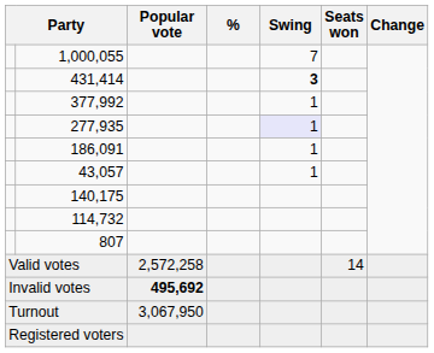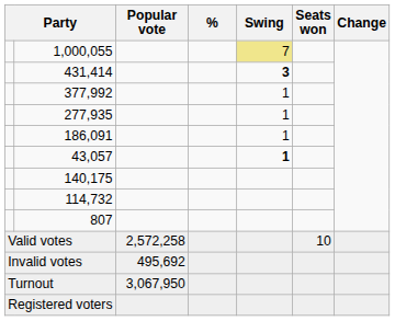 <table class=wikitable style="text-align:right">
 <tr>
 <th colspan=2>Party</th>
 <th width=80px>Popular vote</th>
 <th width=50px>%</th>
 <th width=60px>Swing</th>
 <th width=40px>Seats<br>won</th>
 <th width=45px>Change</th>
 </tr>
 <tr>
 <td></td>
 <td>1,000,055</td>
 <td></td>
 <td></td>
-<td>7</td>
+<td style="background: khaki;">7</td>
 <td></td>
 </tr>
 <tr>
 <td></td>
 <td>431,414</td>
 <td></td>
 <td></td>
 <td><strong>3</strong></td>
 <td></td>
 </tr>
 <tr>
 <td></td>
 <td>377,992</td>
 <td></td>
 <td></td>
 <td>1</td>
 <td></td>
 </tr>
 <tr>
 <td></td>
 <td>277,935</td>
 <td></td>
 <td></td>
-<td style="background: lavender;">1</td>
+<td>1</td>
 <td></td>
 </tr>
 <tr>
 <td></td>
 <td>186,091</td>
 <td></td>
 <td></td>
 <td>1</td>
 <td></td>
 </tr>
 <tr>
 <td></td>
 <td>43,057</td>
 <td></td>
 <td></td>
-<td>1</td>
+<td><strong>1</strong></td>
 <td></td>
 </tr>
 <tr>
 <td></td>
 <td>140,175</td>
 <td></td>
 <td></td>
 <td></td>
 <td></td>
 </tr>
 <tr>
 <td></td>
 <td>114,732</td>
 <td></td>
 <td></td>
 <td></td>
 <td></td>
 </tr>
 <tr>
 <td></td>
 <td>807</td>
 <td></td>
 <td></td>
 <td></td>
 <td></td>
 </tr>
 <tr bgcolor=#efefef>
 <td align=left colspan=2>Valid votes</td>
 <td>2,572,258</td>
 <td></td>
 <td></td>
-<td>14</td>
+<td>10</td>
 <td></td>
 </tr>
 <tr bgcolor=#efefef>
 <td align=left colspan=2>Invalid votes</td>
-<td><strong>495,692</strong></td>
+<td>495,692</td>
 <td></td>
 <td></td>
 <td></td>
 <td></td>
 </tr>
 <tr bgcolor=#efefef>
 <td align=left colspan=2>Turnout</td>
 <td>3,067,950</td>
 <td></td>
 <td></td>
 <td></td>
 <td></td>
 </tr>
 <tr bgcolor=#efefef>
 <td align=left colspan=2>Registered voters</td>
 <td></td>
 <td></td>
 <td></td>
 <td></td>
 <td></td>
 </tr>
 </table>
